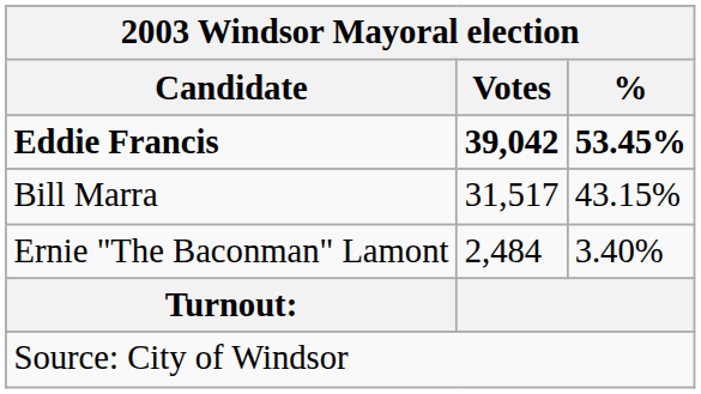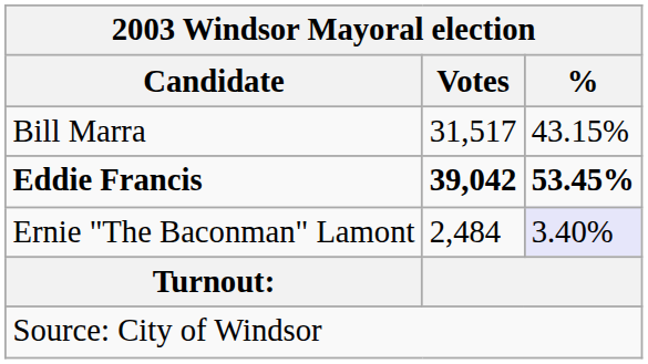 <table class="wikitable">
 <tr>
 <th colspan="3">2003 Windsor Mayoral election</th>
 </tr>
 <tr>
 <th>Candidate</th>
 <th>Votes</th>
 <th>%</th>
 </tr>
 <tr>
+<td>Bill Marra</td>
+<td>31,517</td>
+<td>43.15%</td>
+</tr>
+<tr>
 <td><strong>Eddie Francis</strong></td>
 <td><strong>39,042</strong></td>
 <td><strong>53.45%</strong></td>
 </tr>
 <tr>
-<td>Bill Marra</td>
-<td>31,517</td>
-<td>43.15%</td>
-</tr>
-<tr>
 <td>Ernie "The Baconman" Lamont</td>
 <td>2,484</td>
-<td>3.40%</td>
+<td style="background: lavender;">3.40%</td>
 </tr>
 <tr>
 <th>Turnout:</th>
 <th colspan="2"></th>
 </tr>
 <tr>
 <td colspan="3">Source: City of Windsor</td>
 </tr>
 </table>
